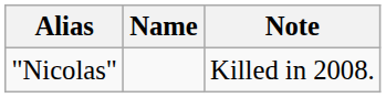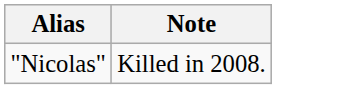 <table class="wikitable">
 <tr>
 <th>Alias</th>
-<th>Name</th>
 <th>Note</th>
 </tr>
 <tr>
 <td>"Nicolas"</td>
-<td></td>
 <td>Killed in 2008.</td>
 </tr>
 </table>
